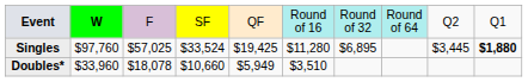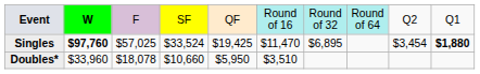 <table class=wikitable style=font-size:90%;text-align:center>
 <tr>
 <td style="width:130px; background:#dfe2e9;"><strong>Event</strong></td>
 <td style="width:80px; background:lime;"><strong>W</strong></td>
 <td style="width:85px; background:thistle;">F</td>
 <td style="width:85px; background:#ff0;">SF</td>
 <td style="width:85px; background:#ffebcd;">QF</td>
 <td style="width:85px; background:#afeeee;">Round of 16</td>
 <td style="width:85px; background:#afeeee;">Round of 32</td>
 <td style="width:85px; background:#afeeee;">Round of 64</td>
 <td width=85>Q2</td>
 <td width=85>Q1</td>
 </tr>
 <tr>
 <td style="background:#ededed;"><strong>Singles</strong></td>
-<td>$97,760</td>
+<td><strong>$97,760</strong></td>
 <td>$57,025</td>
 <td>$33,524</td>
 <td>$19,425</td>
-<td>$11,280</td>
+<td>$11,470</td>
 <td>$6,895</td>
 <td></td>
-<td>$3,445</td>
+<td>$3,454</td>
 <td><strong>$1,880</strong></td>
 </tr>
 <tr>
 <td style="background:#ededed;"><strong>Doubles*</strong></td>
 <td>$33,960</td>
 <td>$18,078</td>
 <td>$10,660</td>
-<td>$5,949</td>
+<td>$5,950</td>
 <td>$3,510</td>
 <td></td>
 <td></td>
 <td></td>
 <td></td>
 </tr>
 </table>
